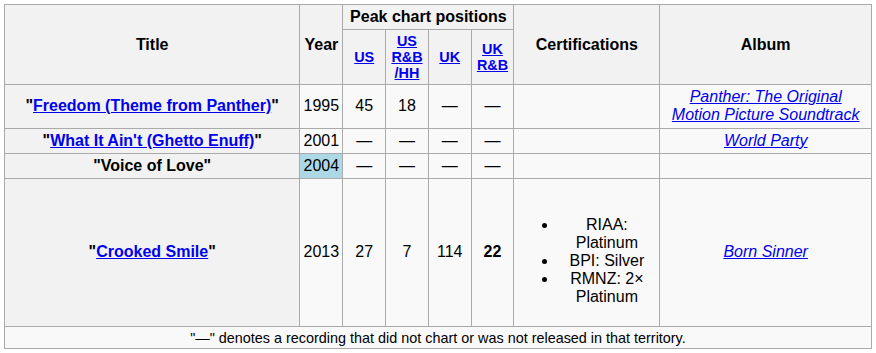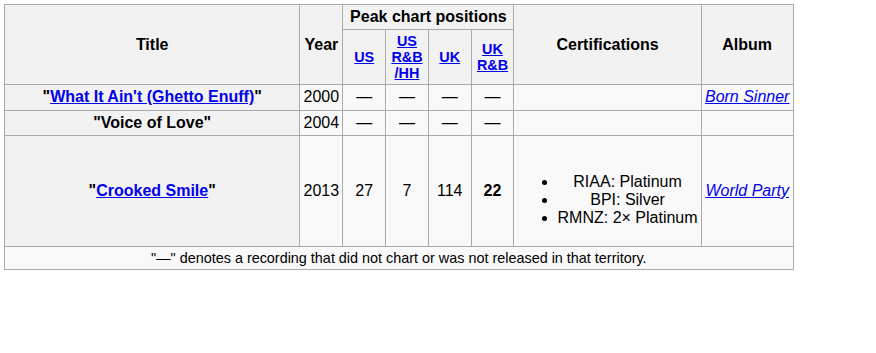 <table class="wikitable plainrowheaders" style="text-align:center;">
 <tr>
 <th scope="col" rowspan="2" style="width:18em;">Title</th>
 <th scope="col" rowspan="2" style="width:1em;">Year</th>
 <th scope="col" colspan="4">Peak chart positions</th>
 <th scope="col" rowspan="2">Certifications</th>
 <th scope="col" rowspan="2">Album</th>
 </tr>
 <tr>
 <th scope="col" style="width:2.5em;font-size:90%;"><a href='#'>US</a><br></th>
 <th scope="col" style="width:2.5em;font-size:90%;"><a href='#'>US<br>R&B<br>/HH</a><br></th>
 <th scope="col" style="width:2.5em;font-size:90%;"><a href='#'>UK</a><br></th>
 <th scope="col" style="width:2.5em;font-size:90%;"><a href='#'>UK<br>R&B</a><br></th>
 </tr>
 <tr>
-<th scope="row">"<a href='#'>Freedom (Theme from Panther)</a>"<br></th>
-<td>1995</td>
-<td>45</td>
-<td>18</td>
-<td>—</td>
-<td>—</td>
-<td></td>
-<td><em><a href='#'>Panther: The Original Motion Picture Soundtrack</a></em></td>
-</tr>
-<tr>
 <th scope="row">"<a href='#'>What It Ain't (Ghetto Enuff)</a>"<br></th>
-<td>2001</td>
+<td>2000</td>
 <td>—</td>
 <td>—</td>
 <td>—</td>
 <td>—</td>
 <td></td>
-<td><em><a href='#'>World Party</a></em></td>
+<td><em><a href='#'>Born Sinner</a></em></td>
 </tr>
 <tr>
 <th scope="row">"Voice of Love"<br></th>
-<td style="background: lightblue;">2004</td>
+<td>2004</td>
 <td>—</td>
 <td>—</td>
 <td>—</td>
 <td>—</td>
 <td></td>
 <td></td>
 </tr>
 <tr>
 <th scope="row">"<a href='#'>Crooked Smile</a>"<br></th>
 <td>2013</td>
 <td>27</td>
 <td>7</td>
 <td>114</td>
 <td><strong>22</strong></td>
 <td><br><ul><li>RIAA: Platinum</li><li>BPI: Silver</li><li>RMNZ: 2× Platinum</li></ul></td>
-<td><em><a href='#'>Born Sinner</a></em></td>
+<td><em><a href='#'>World Party</a></em></td>
 </tr>
 <tr>
 <td colspan="8" style="font-size:90%">"—" denotes a recording that did not chart or was not released in that territory.</td>
 </tr>
 </table>
